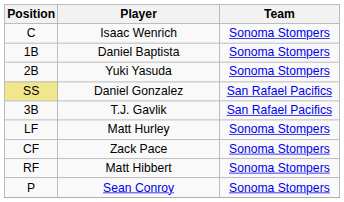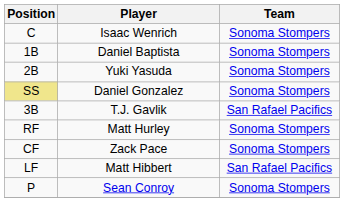 <table class="wikitable"  style="width:50%; text-align:center;">
 <tr>
 <th style="width:5%;">Position</th>
 <th style="width:55%;">Player</th>
 <th style="width:55%;">Team</th>
 </tr>
 <tr>
 <td>C</td>
 <td>Isaac Wenrich</td>
 <td><a href='#'>Sonoma Stompers</a></td>
 </tr>
 <tr>
 <td>1B</td>
 <td>Daniel Baptista</td>
 <td><a href='#'>Sonoma Stompers</a></td>
 </tr>
 <tr>
 <td>2B</td>
 <td>Yuki Yasuda</td>
 <td><a href='#'>Sonoma Stompers</a></td>
 </tr>
 <tr>
 <td style="background: khaki;">SS</td>
 <td>Daniel Gonzalez</td>
-<td><a href='#'>San Rafael Pacifics</a></td>
+<td><a href='#'>Sonoma Stompers</a></td>
 </tr>
 <tr>
 <td>3B</td>
 <td>T.J. Gavlik</td>
 <td><a href='#'>San Rafael Pacifics</a></td>
 </tr>
 <tr>
-<td>LF</td>
+<td>RF</td>
 <td>Matt Hurley</td>
 <td><a href='#'>Sonoma Stompers</a></td>
 </tr>
 <tr>
 <td>CF</td>
 <td>Zack Pace</td>
 <td><a href='#'>Sonoma Stompers</a></td>
 </tr>
 <tr>
-<td>RF</td>
+<td>LF</td>
 <td>Matt Hibbert</td>
-<td><a href='#'>Sonoma Stompers</a></td>
+<td><a href='#'>San Rafael Pacifics</a></td>
 </tr>
 <tr>
 <td>P</td>
 <td><a href='#'>Sean Conroy</a></td>
 <td><a href='#'>Sonoma Stompers</a></td>
 </tr>
 <tr>
 </tr>
 </table>
